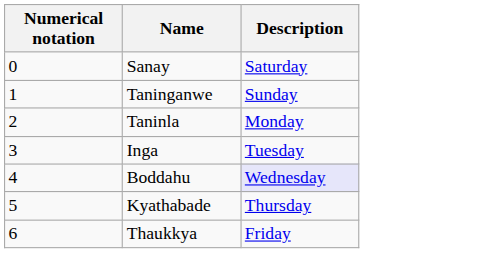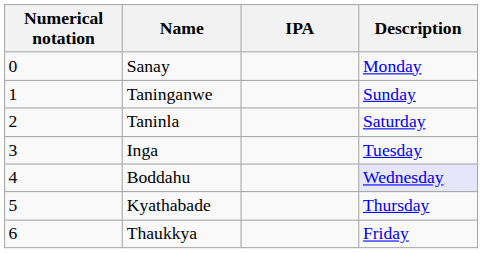 <table class="wikitable">
 <tr>
 <th width="100">Numerical notation</th>
 <th width="100">Name</th>
+<th width="100">IPA</th>
 <th width="100">Description</th>
 </tr>
 <tr>
 <td>0</td>
 <td>Sanay <br> </td>
-<td><a href='#'>Saturday</a></td>
+<td></td>
+<td><a href='#'>Monday</a></td>
 </tr>
 <tr>
 <td>1</td>
 <td>Taninganwe <br> </td>
+<td></td>
 <td><a href='#'>Sunday</a></td>
 </tr>
 <tr>
 <td>2</td>
 <td>Taninla <br> </td>
-<td><a href='#'>Monday</a></td>
+<td></td>
+<td><a href='#'>Saturday</a></td>
 </tr>
 <tr>
 <td>3</td>
 <td>Inga <br> </td>
+<td></td>
 <td><a href='#'>Tuesday</a></td>
 </tr>
 <tr>
 <td>4</td>
 <td>Boddahu <br> </td>
+<td></td>
 <td style="background: lavender;"><a href='#'>Wednesday</a></td>
 </tr>
 <tr>
 <td>5</td>
 <td>Kyathabade <br> </td>
+<td></td>
 <td><a href='#'>Thursday</a></td>
 </tr>
 <tr>
 <td>6</td>
 <td>Thaukkya <br> </td>
+<td></td>
 <td><a href='#'>Friday</a></td>
 </tr>
 </table>
